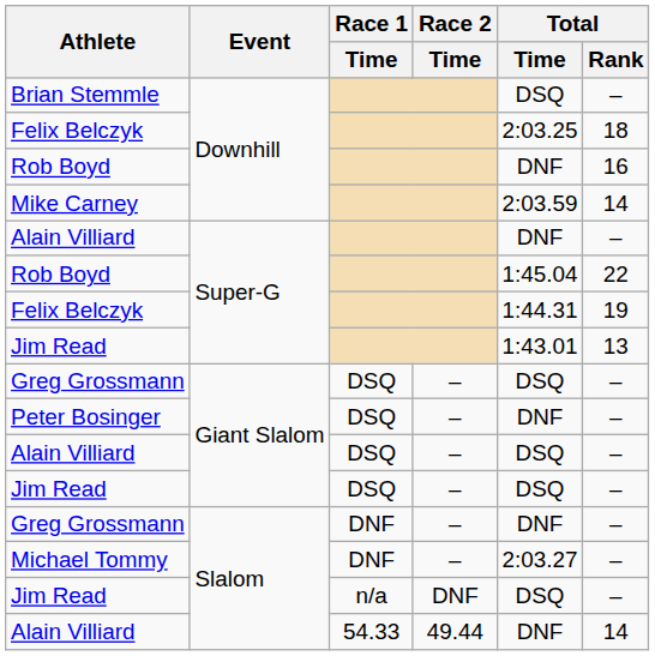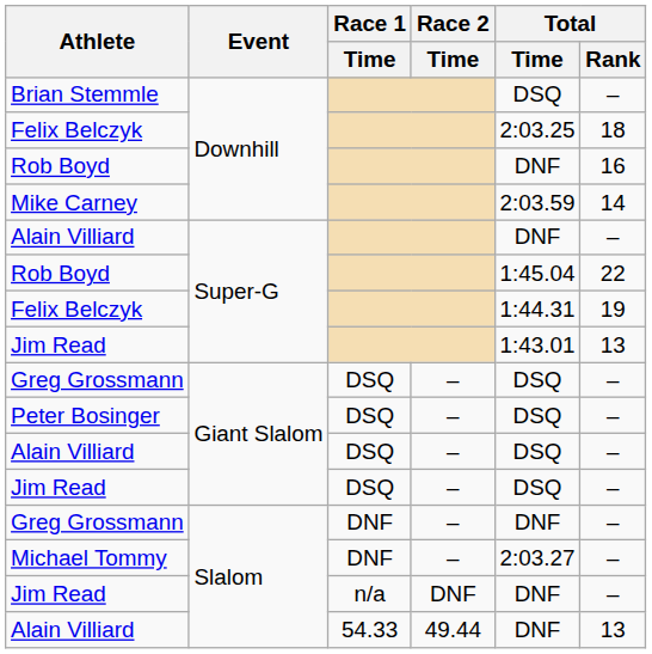 <table class="wikitable" style="font-size:90%">
 <tr>
 <th rowspan="2">Athlete</th>
 <th rowspan="2">Event</th>
 <th>Race 1</th>
 <th>Race 2</th>
 <th colspan="2">Total</th>
 </tr>
 <tr>
 <th>Time</th>
 <th>Time</th>
 <th>Time</th>
 <th>Rank</th>
 </tr>
 <tr>
 <td><a href='#'>Brian Stemmle</a></td>
 <td rowspan="4">Downhill</td>
 <td colspan="2" bgcolor="wheat"></td>
 <td align="center">DSQ</td>
 <td align="center">–</td>
 </tr>
 <tr>
 <td><a href='#'>Felix Belczyk</a></td>
 <td colspan="2" bgcolor="wheat"></td>
 <td align="center">2:03.25</td>
 <td align="center">18</td>
 </tr>
 <tr>
 <td><a href='#'>Rob Boyd</a></td>
 <td colspan="2" bgcolor="wheat"></td>
 <td align="center">DNF</td>
 <td align="center">16</td>
 </tr>
 <tr>
 <td><a href='#'>Mike Carney</a></td>
 <td colspan="2" bgcolor="wheat"></td>
 <td align="center">2:03.59</td>
 <td align="center">14</td>
 </tr>
 <tr>
 <td><a href='#'>Alain Villiard</a></td>
 <td rowspan="4">Super-G</td>
 <td colspan="2" bgcolor="wheat"></td>
 <td align="center">DNF</td>
 <td align="center">–</td>
 </tr>
 <tr>
 <td><a href='#'>Rob Boyd</a></td>
 <td colspan="2" bgcolor="wheat"></td>
 <td align="center">1:45.04</td>
 <td align="center">22</td>
 </tr>
 <tr>
 <td><a href='#'>Felix Belczyk</a></td>
 <td colspan="2" bgcolor="wheat"></td>
 <td align="center">1:44.31</td>
 <td align="center">19</td>
 </tr>
 <tr>
 <td><a href='#'>Jim Read</a></td>
 <td colspan="2" bgcolor="wheat"></td>
 <td align="center">1:43.01</td>
 <td align="center">13</td>
 </tr>
 <tr>
 <td><a href='#'>Greg Grossmann</a></td>
 <td rowspan="4">Giant Slalom</td>
 <td align="center">DSQ</td>
 <td align="center">–</td>
 <td align="center">DSQ</td>
 <td align="center">–</td>
 </tr>
 <tr>
 <td><a href='#'>Peter Bosinger</a></td>
 <td align="center">DSQ</td>
 <td align="center">–</td>
-<td align="center">DNF</td>
+<td align="center">DSQ</td>
 <td align="center">–</td>
 </tr>
 <tr>
 <td><a href='#'>Alain Villiard</a></td>
 <td align="center">DSQ</td>
 <td align="center">–</td>
 <td align="center">DSQ</td>
 <td align="center">–</td>
 </tr>
 <tr>
 <td><a href='#'>Jim Read</a></td>
 <td align="center">DSQ</td>
 <td align="center">–</td>
 <td align="center">DSQ</td>
 <td align="center">–</td>
 </tr>
 <tr>
 <td><a href='#'>Greg Grossmann</a></td>
 <td rowspan="4">Slalom</td>
 <td align="center">DNF</td>
 <td align="center">–</td>
 <td align="center">DNF</td>
 <td align="center">–</td>
 </tr>
 <tr>
 <td><a href='#'>Michael Tommy</a></td>
 <td align="center">DNF</td>
 <td align="center">–</td>
 <td align="center">2:03.27</td>
 <td align="center">–</td>
 </tr>
 <tr>
 <td><a href='#'>Jim Read</a></td>
 <td align="center">n/a</td>
 <td align="center">DNF</td>
-<td align="center">DSQ</td>
+<td align="center">DNF</td>
 <td align="center">–</td>
 </tr>
 <tr>
 <td><a href='#'>Alain Villiard</a></td>
 <td align="center">54.33</td>
 <td align="center">49.44</td>
 <td align="center">DNF</td>
-<td align="center">14</td>
+<td align="center">13</td>
 </tr>
 </table>
